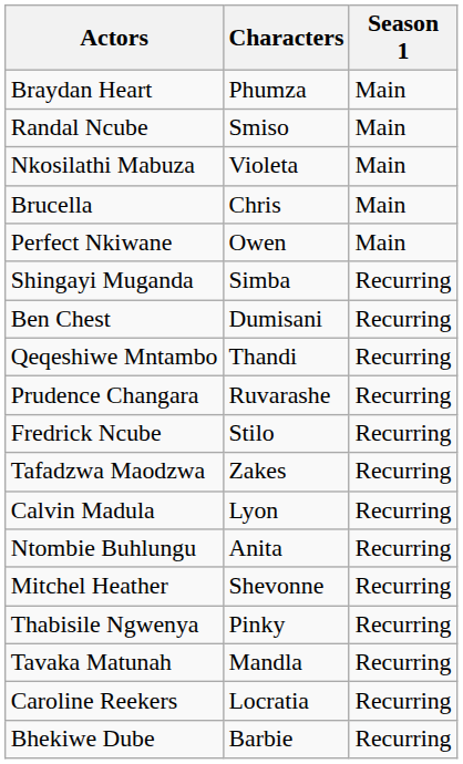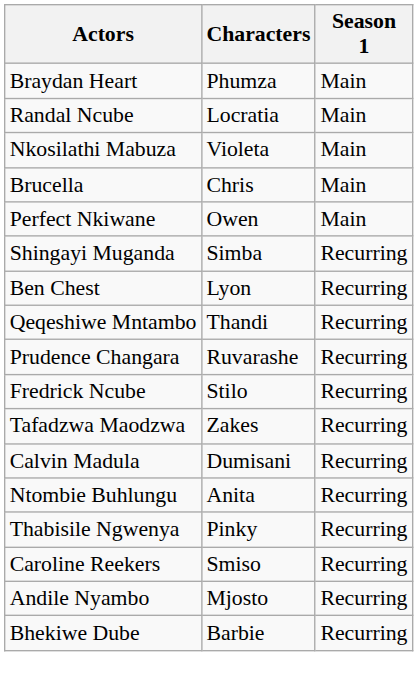 <table class="wikitable">
 <tr>
 <th>Actors</th>
 <th>Characters</th>
 <th>Season<br>1</th>
 </tr>
 <tr>
 <td>Braydan Heart</td>
 <td>Phumza</td>
 <td>Main</td>
 </tr>
 <tr>
 <td>Randal Ncube</td>
-<td>Smiso</td>
+<td>Locratia</td>
 <td>Main</td>
 </tr>
 <tr>
 <td>Nkosilathi Mabuza</td>
 <td>Violeta</td>
 <td>Main</td>
 </tr>
 <tr>
 <td>Brucella</td>
 <td>Chris</td>
 <td>Main</td>
 </tr>
 <tr>
 <td>Perfect Nkiwane</td>
 <td>Owen</td>
 <td>Main</td>
 </tr>
 <tr>
 <td>Shingayi Muganda</td>
 <td>Simba</td>
 <td>Recurring</td>
 </tr>
 <tr>
 <td>Ben Chest</td>
-<td>Dumisani</td>
+<td>Lyon</td>
 <td>Recurring</td>
 </tr>
 <tr>
 <td>Qeqeshiwe Mntambo</td>
 <td>Thandi</td>
 <td>Recurring</td>
 </tr>
 <tr>
 <td>Prudence Changara</td>
 <td>Ruvarashe</td>
 <td>Recurring</td>
 </tr>
 <tr>
 <td>Fredrick Ncube</td>
 <td>Stilo</td>
 <td>Recurring</td>
 </tr>
 <tr>
 <td>Tafadzwa Maodzwa</td>
 <td>Zakes</td>
 <td>Recurring</td>
 </tr>
 <tr>
 <td>Calvin Madula</td>
-<td>Lyon</td>
+<td>Dumisani</td>
 <td>Recurring</td>
 </tr>
 <tr>
 <td>Ntombie Buhlungu</td>
 <td>Anita</td>
 <td>Recurring</td>
 </tr>
 <tr>
-<td>Mitchel Heather</td>
-<td>Shevonne</td>
-<td>Recurring</td>
-</tr>
-<tr>
 <td>Thabisile Ngwenya</td>
 <td>Pinky</td>
 <td>Recurring</td>
 </tr>
 <tr>
-<td>Tavaka Matunah</td>
-<td>Mandla</td>
+<td>Caroline Reekers</td>
+<td>Smiso</td>
 <td>Recurring</td>
 </tr>
 <tr>
-<td>Caroline Reekers</td>
-<td>Locratia</td>
+<td>Andile Nyambo</td>
+<td>Mjosto</td>
 <td>Recurring</td>
 </tr>
 <tr>
 <td>Bhekiwe Dube</td>
 <td>Barbie</td>
 <td>Recurring</td>
 </tr>
 </table>
